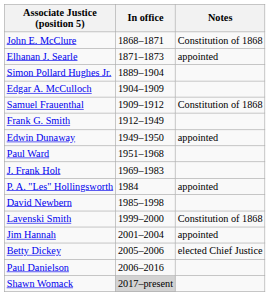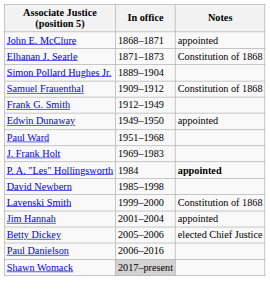 <table class="wikitable">
 <tr>
 <th>Associate Justice<br>(position 5)</th>
 <th>In office</th>
 <th>Notes</th>
 </tr>
 <tr>
 <td><a href='#'>John E. McClure</a></td>
 <td>1868–1871</td>
-<td>Constitution of 1868</td>
+<td>appointed</td>
 </tr>
 <tr>
 <td><a href='#'>Elhanan J. Searle</a></td>
 <td>1871–1873</td>
-<td>appointed</td>
+<td>Constitution of 1868</td>
 </tr>
 <tr>
 <td><a href='#'>Simon Pollard Hughes Jr.</a></td>
 <td>1889–1904</td>
-<td> </td>
-</tr>
-<tr>
-<td><a href='#'>Edgar A. McCulloch</a></td>
-<td>1904–1909</td>
 <td> </td>
 </tr>
 <tr>
 <td><a href='#'>Samuel Frauenthal</a></td>
 <td>1909–1912</td>
 <td>Constitution of 1868</td>
 </tr>
 <tr>
 <td><a href='#'>Frank G. Smith</a></td>
 <td>1912–1949</td>
 <td> </td>
 </tr>
 <tr>
 <td><a href='#'>Edwin Dunaway</a></td>
 <td>1949–1950</td>
 <td>appointed</td>
 </tr>
 <tr>
 <td><a href='#'>Paul Ward</a></td>
 <td>1951–1968</td>
 <td> </td>
 </tr>
 <tr>
 <td><a href='#'>J. Frank Holt</a></td>
 <td>1969–1983</td>
 <td> </td>
 </tr>
 <tr>
 <td><a href='#'>P. A. "Les" Hollingsworth</a></td>
 <td>1984</td>
-<td>appointed</td>
+<td><strong>appointed</strong></td>
 </tr>
 <tr>
 <td><a href='#'>David Newbern</a></td>
 <td>1985–1998</td>
 <td> </td>
 </tr>
 <tr>
 <td><a href='#'>Lavenski Smith</a></td>
 <td>1999–2000</td>
 <td>Constitution of 1868</td>
 </tr>
 <tr>
 <td><a href='#'>Jim Hannah</a></td>
 <td>2001–2004</td>
 <td>appointed</td>
 </tr>
 <tr>
 <td><a href='#'>Betty Dickey</a></td>
 <td>2005–2006</td>
 <td>elected Chief Justice</td>
 </tr>
 <tr>
 <td><a href='#'>Paul Danielson</a></td>
 <td>2006–2016</td>
 <td> </td>
 </tr>
 <tr>
 <td><a href='#'>Shawn Womack</a></td>
 <td style="background: lightgrey;">2017–present</td>
 <td></td>
 </tr>
 </table>
